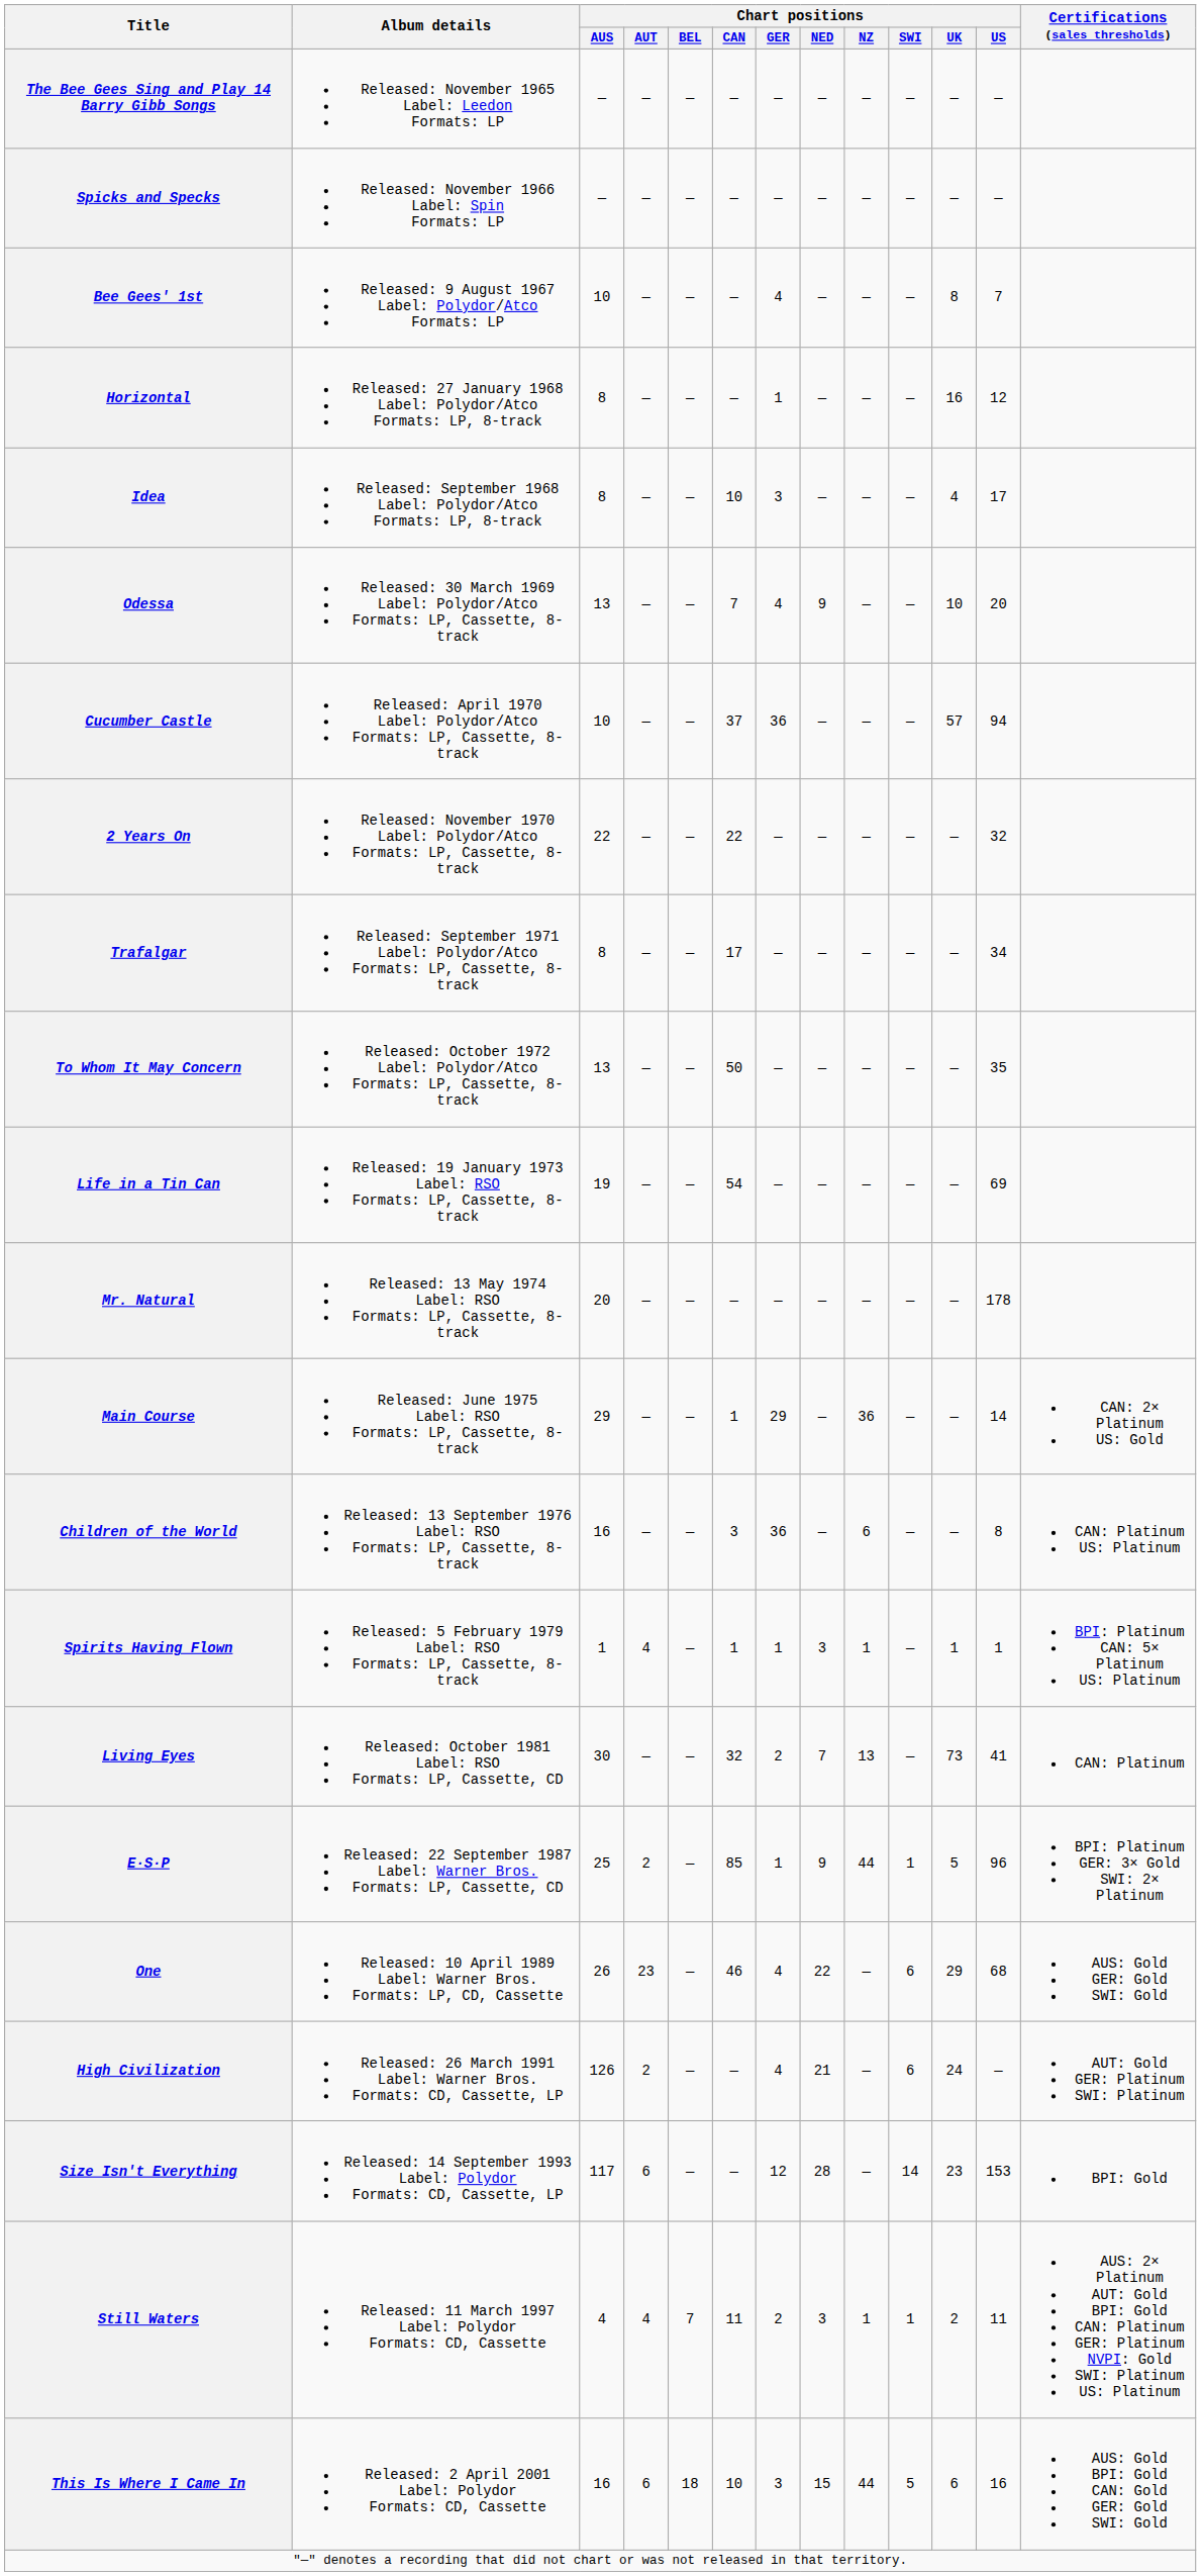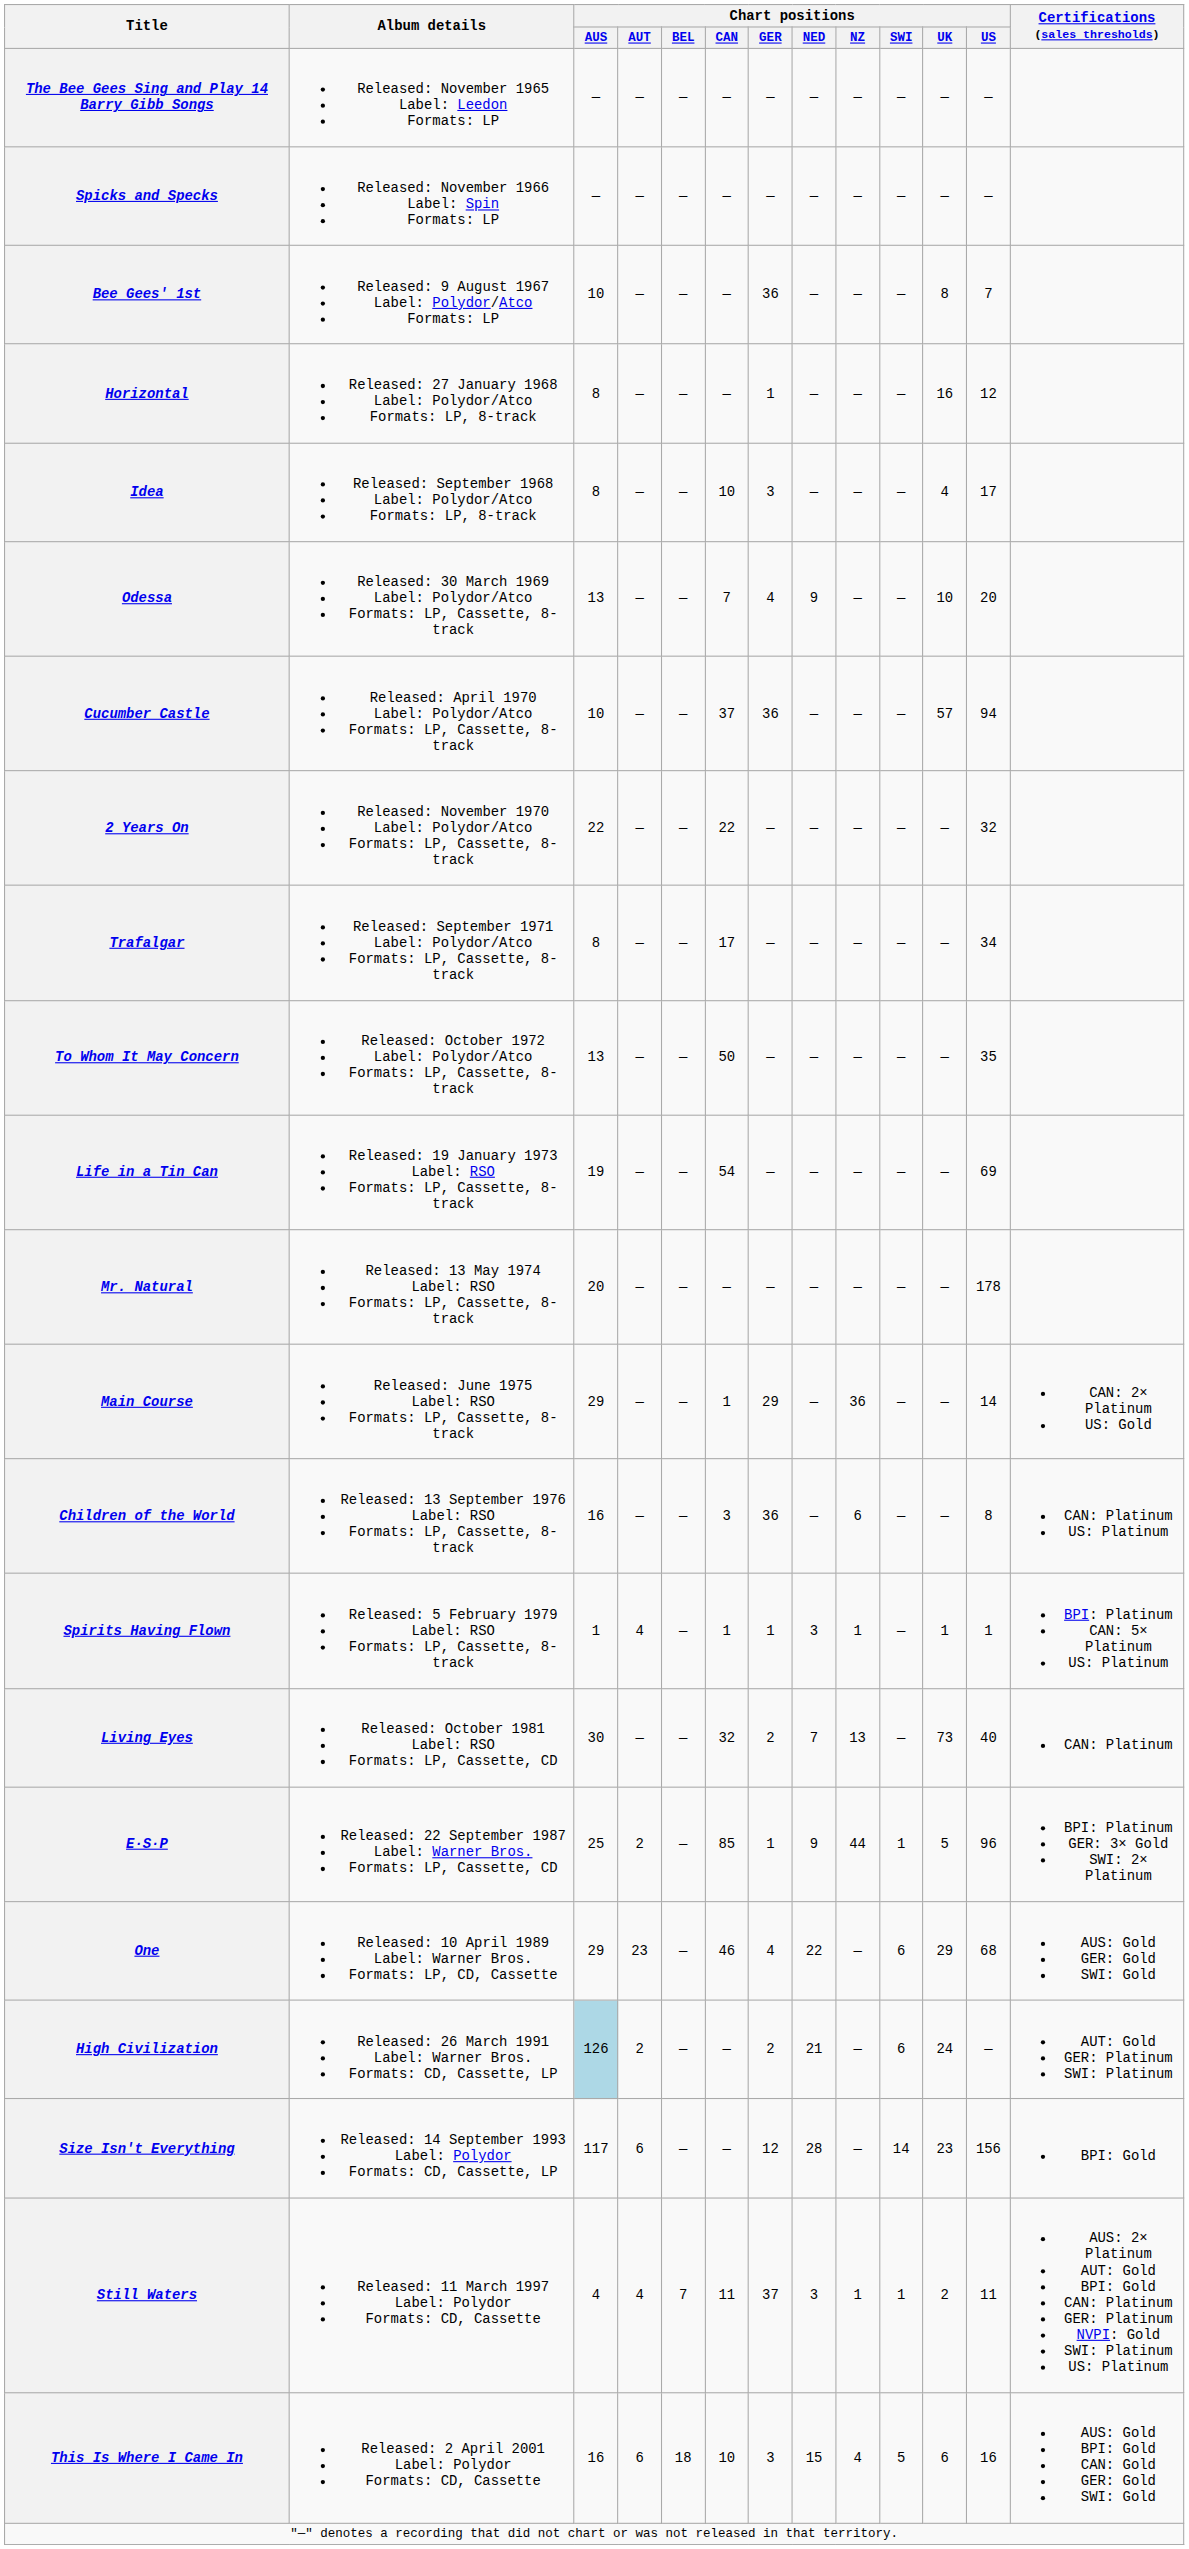 <table class="wikitable plainrowheaders" style="text-align:center;">
 <tr>
 <th scope="col" rowspan="2" style="width:20em;">Title</th>
 <th scope="col" rowspan="2" style="width:20em;">Album details</th>
 <th scope="col" colspan="10">Chart positions</th>
 <th rowspan="2" style="width:12em;"><a href='#'>Certifications</a><br><small>(<a href='#'>sales thresholds</a>)</small></th>
 </tr>
 <tr>
 <th scope="col" style="width:3em;font-size:90%;"><a href='#'>AUS</a><br></th>
 <th scope="col" style="width:3em;font-size:90%;"><a href='#'>AUT</a><br></th>
 <th scope="col" style="width:3em;font-size:90%;"><a href='#'>BEL</a><br></th>
 <th scope="col" style="width:3em;font-size:90%;"><a href='#'>CAN</a><br></th>
 <th scope="col" style="width:3em;font-size:90%;"><a href='#'>GER</a><br></th>
 <th scope="col" style="width:3em;font-size:90%;"><a href='#'>NED</a><br></th>
 <th scope="col" style="width:3em;font-size:90%;"><a href='#'>NZ</a><br></th>
 <th scope="col" style="width:3em;font-size:90%;"><a href='#'>SWI</a><br></th>
 <th scope="col" style="width:3em;font-size:90%;"><a href='#'>UK</a><br></th>
 <th scope="col" style="width:3em;font-size:90%;"><a href='#'>US</a><br></th>
 </tr>
 <tr>
 <th scope="row"><em><a href='#'>The Bee Gees Sing and Play 14 Barry Gibb Songs</a></em></th>
 <td><br><ul><li>Released: November 1965</li><li>Label: <a href='#'>Leedon</a></li><li>Formats: LP</li></ul></td>
 <td>—</td>
 <td>—</td>
 <td>—</td>
 <td>—</td>
 <td>—</td>
 <td>—</td>
 <td>—</td>
 <td>—</td>
 <td>—</td>
 <td>—</td>
 <td></td>
 </tr>
 <tr>
 <th scope="row"><em><a href='#'>Spicks and Specks</a></em></th>
 <td><br><ul><li>Released: November 1966</li><li>Label: <a href='#'>Spin</a></li><li>Formats: LP</li></ul></td>
 <td>—</td>
 <td>—</td>
 <td>—</td>
 <td>—</td>
 <td>—</td>
 <td>—</td>
 <td>—</td>
 <td>—</td>
 <td>—</td>
 <td>—</td>
 <td></td>
 </tr>
 <tr>
 <th scope="row"><em><a href='#'>Bee Gees' 1st</a></em></th>
 <td><br><ul><li>Released: 9 August 1967</li><li>Label: <a href='#'>Polydor</a>/<a href='#'>Atco</a></li><li>Formats: LP</li></ul></td>
 <td>10</td>
 <td>—</td>
 <td>—</td>
 <td>—</td>
-<td>4</td>
+<td>36</td>
 <td>—</td>
 <td>—</td>
 <td>—</td>
 <td>8</td>
 <td>7</td>
 <td></td>
 </tr>
 <tr>
 <th scope="row"><em><a href='#'>Horizontal</a></em></th>
 <td><br><ul><li>Released: 27 January 1968</li><li>Label: Polydor/Atco</li><li>Formats: LP, 8-track</li></ul></td>
 <td>8</td>
 <td>—</td>
 <td>—</td>
 <td>—</td>
 <td>1</td>
 <td>—</td>
 <td>—</td>
 <td>—</td>
 <td>16</td>
 <td>12</td>
 <td></td>
 </tr>
 <tr>
 <th scope="row"><em><a href='#'>Idea</a></em></th>
 <td><br><ul><li>Released: September 1968</li><li>Label: Polydor/Atco</li><li>Formats: LP, 8-track</li></ul></td>
 <td>8</td>
 <td>—</td>
 <td>—</td>
 <td>10</td>
 <td>3</td>
 <td>—</td>
 <td>—</td>
 <td>—</td>
 <td>4</td>
 <td>17</td>
 <td></td>
 </tr>
 <tr>
 <th scope="row"><em><a href='#'>Odessa</a></em></th>
 <td><br><ul><li>Released: 30 March 1969</li><li>Label: Polydor/Atco</li><li>Formats: LP, Cassette, 8-track</li></ul></td>
 <td>13</td>
 <td>—</td>
 <td>—</td>
 <td>7</td>
 <td>4</td>
 <td>9</td>
 <td>—</td>
 <td>—</td>
 <td>10</td>
 <td>20</td>
 <td></td>
 </tr>
 <tr>
 <th scope="row"><em><a href='#'>Cucumber Castle</a></em></th>
 <td><br><ul><li>Released: April 1970</li><li>Label: Polydor/Atco</li><li>Formats: LP, Cassette, 8-track</li></ul></td>
 <td>10</td>
 <td>—</td>
 <td>—</td>
 <td>37</td>
 <td>36</td>
 <td>—</td>
 <td>—</td>
 <td>—</td>
 <td>57</td>
 <td>94</td>
 <td></td>
 </tr>
 <tr>
 <th scope="row"><em><a href='#'>2 Years On</a></em></th>
 <td><br><ul><li>Released: November 1970</li><li>Label: Polydor/Atco</li><li>Formats: LP, Cassette, 8-track</li></ul></td>
 <td>22</td>
 <td>—</td>
 <td>—</td>
 <td>22</td>
 <td>—</td>
 <td>—</td>
 <td>—</td>
 <td>—</td>
 <td>—</td>
 <td>32</td>
 <td></td>
 </tr>
 <tr>
 <th scope="row"><em><a href='#'>Trafalgar</a></em></th>
 <td><br><ul><li>Released: September 1971</li><li>Label: Polydor/Atco</li><li>Formats: LP, Cassette, 8-track</li></ul></td>
 <td>8</td>
 <td>—</td>
 <td>—</td>
 <td>17</td>
 <td>—</td>
 <td>—</td>
 <td>—</td>
 <td>—</td>
 <td>—</td>
 <td>34</td>
 <td></td>
 </tr>
 <tr>
 <th scope="row"><em><a href='#'>To Whom It May Concern</a></em></th>
 <td><br><ul><li>Released: October 1972</li><li>Label: Polydor/Atco</li><li>Formats: LP, Cassette, 8-track</li></ul></td>
 <td>13</td>
 <td>—</td>
 <td>—</td>
 <td>50</td>
 <td>—</td>
 <td>—</td>
 <td>—</td>
 <td>—</td>
 <td>—</td>
 <td>35</td>
 <td></td>
 </tr>
 <tr>
 <th scope="row"><em><a href='#'>Life in a Tin Can</a></em></th>
 <td><br><ul><li>Released: 19 January 1973</li><li>Label: <a href='#'>RSO</a></li><li>Formats: LP, Cassette, 8-track</li></ul></td>
 <td>19</td>
 <td>—</td>
 <td>—</td>
 <td>54</td>
 <td>—</td>
 <td>—</td>
 <td>—</td>
 <td>—</td>
 <td>—</td>
 <td>69</td>
 <td></td>
 </tr>
 <tr>
 <th scope="row"><em><a href='#'>Mr. Natural</a></em></th>
 <td><br><ul><li>Released: 13 May 1974</li><li>Label: RSO</li><li>Formats: LP, Cassette, 8-track</li></ul></td>
 <td>20</td>
 <td>—</td>
 <td>—</td>
 <td>—</td>
 <td>—</td>
 <td>—</td>
 <td>—</td>
 <td>—</td>
 <td>—</td>
 <td>178</td>
 <td></td>
 </tr>
 <tr>
 <th scope="row"><em><a href='#'>Main Course</a></em></th>
 <td><br><ul><li>Released: June 1975</li><li>Label: RSO</li><li>Formats: LP, Cassette, 8-track</li></ul></td>
 <td>29</td>
 <td>—</td>
 <td>—</td>
 <td>1</td>
 <td>29</td>
 <td>—</td>
 <td>36</td>
 <td>—</td>
 <td>—</td>
 <td>14</td>
 <td><br><ul><li>CAN: 2× Platinum</li><li>US: Gold</li></ul></td>
 </tr>
 <tr>
 <th scope="row"><em><a href='#'>Children of the World</a></em></th>
 <td><br><ul><li>Released: 13 September 1976</li><li>Label: RSO</li><li>Formats: LP, Cassette, 8-track</li></ul></td>
 <td>16</td>
 <td>—</td>
 <td>—</td>
 <td>3</td>
 <td>36</td>
 <td>—</td>
 <td>6</td>
 <td>—</td>
 <td>—</td>
 <td>8</td>
 <td><br><ul><li>CAN: Platinum</li><li>US: Platinum</li></ul></td>
 </tr>
 <tr>
 <th scope="row"><em><a href='#'>Spirits Having Flown</a></em></th>
 <td><br><ul><li>Released: 5 February 1979</li><li>Label: RSO</li><li>Formats: LP, Cassette, 8-track</li></ul></td>
 <td>1</td>
 <td>4</td>
 <td>—</td>
 <td>1</td>
 <td>1</td>
 <td>3</td>
 <td>1</td>
 <td>—</td>
 <td>1</td>
 <td>1</td>
 <td><br><ul><li><a href='#'>BPI</a>: Platinum</li><li>CAN: 5× Platinum</li><li>US: Platinum</li></ul></td>
 </tr>
 <tr>
 <th scope="row"><em><a href='#'>Living Eyes</a></em></th>
 <td><br><ul><li>Released: October 1981</li><li>Label: RSO</li><li>Formats: LP, Cassette, CD</li></ul></td>
 <td>30</td>
 <td>—</td>
 <td>—</td>
 <td>32</td>
 <td>2</td>
 <td>7</td>
 <td>13</td>
 <td>—</td>
 <td>73</td>
-<td>41</td>
+<td>40</td>
 <td><br><ul><li>CAN: Platinum</li></ul></td>
 </tr>
 <tr>
 <th scope="row"><em><a href='#'>E·S·P</a></em></th>
 <td><br><ul><li>Released: 22 September 1987</li><li>Label: <a href='#'>Warner Bros.</a></li><li>Formats: LP, Cassette, CD</li></ul></td>
 <td>25</td>
 <td>2</td>
 <td>—</td>
 <td>85</td>
 <td>1</td>
 <td>9</td>
 <td>44</td>
 <td>1</td>
 <td>5</td>
 <td>96</td>
 <td><br><ul><li>BPI: Platinum</li><li>GER: 3× Gold</li><li>SWI: 2× Platinum</li></ul></td>
 </tr>
 <tr>
 <th scope="row"><em><a href='#'>One</a></em></th>
 <td><br><ul><li>Released: 10 April 1989</li><li>Label: Warner Bros.</li><li>Formats: LP, CD, Cassette</li></ul></td>
-<td>26</td>
+<td>29</td>
 <td>23</td>
 <td>—</td>
 <td>46</td>
 <td>4</td>
 <td>22</td>
 <td>—</td>
 <td>6</td>
 <td>29</td>
 <td>68</td>
 <td><br><ul><li>AUS: Gold</li><li>GER: Gold</li><li>SWI: Gold</li></ul></td>
 </tr>
 <tr>
 <th scope="row"><em><a href='#'>High Civilization</a></em></th>
 <td><br><ul><li>Released: 26 March 1991</li><li>Label: Warner Bros.</li><li>Formats: CD, Cassette, LP</li></ul></td>
-<td>126</td>
+<td style="background: lightblue;">126</td>
 <td>2</td>
 <td>—</td>
 <td>—</td>
-<td>4</td>
+<td>2</td>
 <td>21</td>
 <td>—</td>
 <td>6</td>
 <td>24</td>
 <td>—</td>
 <td><br><ul><li>AUT: Gold</li><li>GER: Platinum</li><li>SWI: Platinum</li></ul></td>
 </tr>
 <tr>
 <th scope="row"><em><a href='#'>Size Isn't Everything</a></em></th>
 <td><br><ul><li>Released: 14 September 1993</li><li>Label: <a href='#'>Polydor</a></li><li>Formats: CD, Cassette, LP</li></ul></td>
 <td>117</td>
 <td>6</td>
 <td>—</td>
 <td>—</td>
 <td>12</td>
 <td>28</td>
 <td>—</td>
 <td>14</td>
 <td>23</td>
-<td>153</td>
+<td>156</td>
 <td><br><ul><li>BPI: Gold</li></ul></td>
 </tr>
 <tr>
 <th scope="row"><em><a href='#'>Still Waters</a></em></th>
 <td><br><ul><li>Released: 11 March 1997</li><li>Label: Polydor</li><li>Formats: CD, Cassette</li></ul></td>
 <td>4</td>
 <td>4</td>
 <td>7</td>
 <td>11</td>
-<td>2</td>
+<td>37</td>
 <td>3</td>
 <td>1</td>
 <td>1</td>
 <td>2</td>
 <td>11</td>
 <td><br><ul><li>AUS: 2× Platinum</li><li>AUT: Gold</li><li>BPI: Gold</li><li>CAN: Platinum</li><li>GER: Platinum</li><li><a href='#'>NVPI</a>: Gold</li><li>SWI: Platinum</li><li>US: Platinum</li></ul></td>
 </tr>
 <tr>
 <th scope="row"><em><a href='#'>This Is Where I Came In</a></em></th>
 <td><br><ul><li>Released: 2 April 2001</li><li>Label: Polydor</li><li>Formats: CD, Cassette</li></ul></td>
 <td>16</td>
 <td>6</td>
 <td>18</td>
 <td>10</td>
 <td>3</td>
 <td>15</td>
-<td>44</td>
+<td>4</td>
 <td>5</td>
 <td>6</td>
 <td>16</td>
 <td><br><ul><li>AUS: Gold</li><li>BPI: Gold</li><li>CAN: Gold</li><li>GER: Gold</li><li>SWI: Gold</li></ul></td>
 </tr>
 <tr>
 <td colspan="20" style="font-size:90%">"—" denotes a recording that did not chart or was not released in that territory.</td>
 </tr>
 <tr>
 </tr>
 </table>
